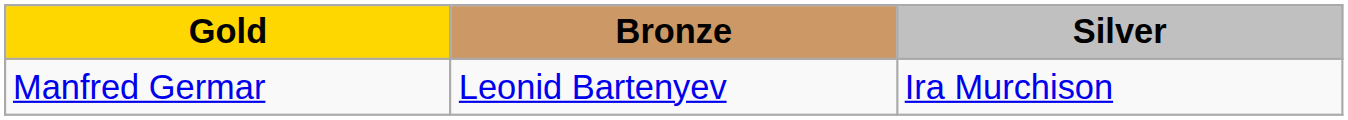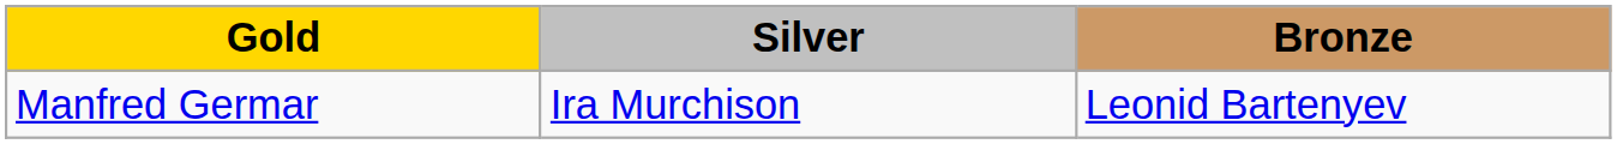 <table class="wikitable" style="text-align:left">
 <tr align="center">
 <td width=200 bgcolor=gold><strong>Gold</strong></td>
+<td width=200 bgcolor=silver><strong>Silver</strong></td>
 <td width=200 bgcolor=CC9966><strong>Bronze</strong></td>
-<td width=200 bgcolor=silver><strong>Silver</strong></td>
 </tr>
 <tr>
 <td><a href='#'>Manfred Germar</a><br><em></em></td>
+<td><a href='#'>Ira Murchison</a><br><em></em></td>
 <td><a href='#'>Leonid Bartenyev</a><br><em></em></td>
-<td><a href='#'>Ira Murchison</a><br><em></em></td>
 </tr>
 </table>
